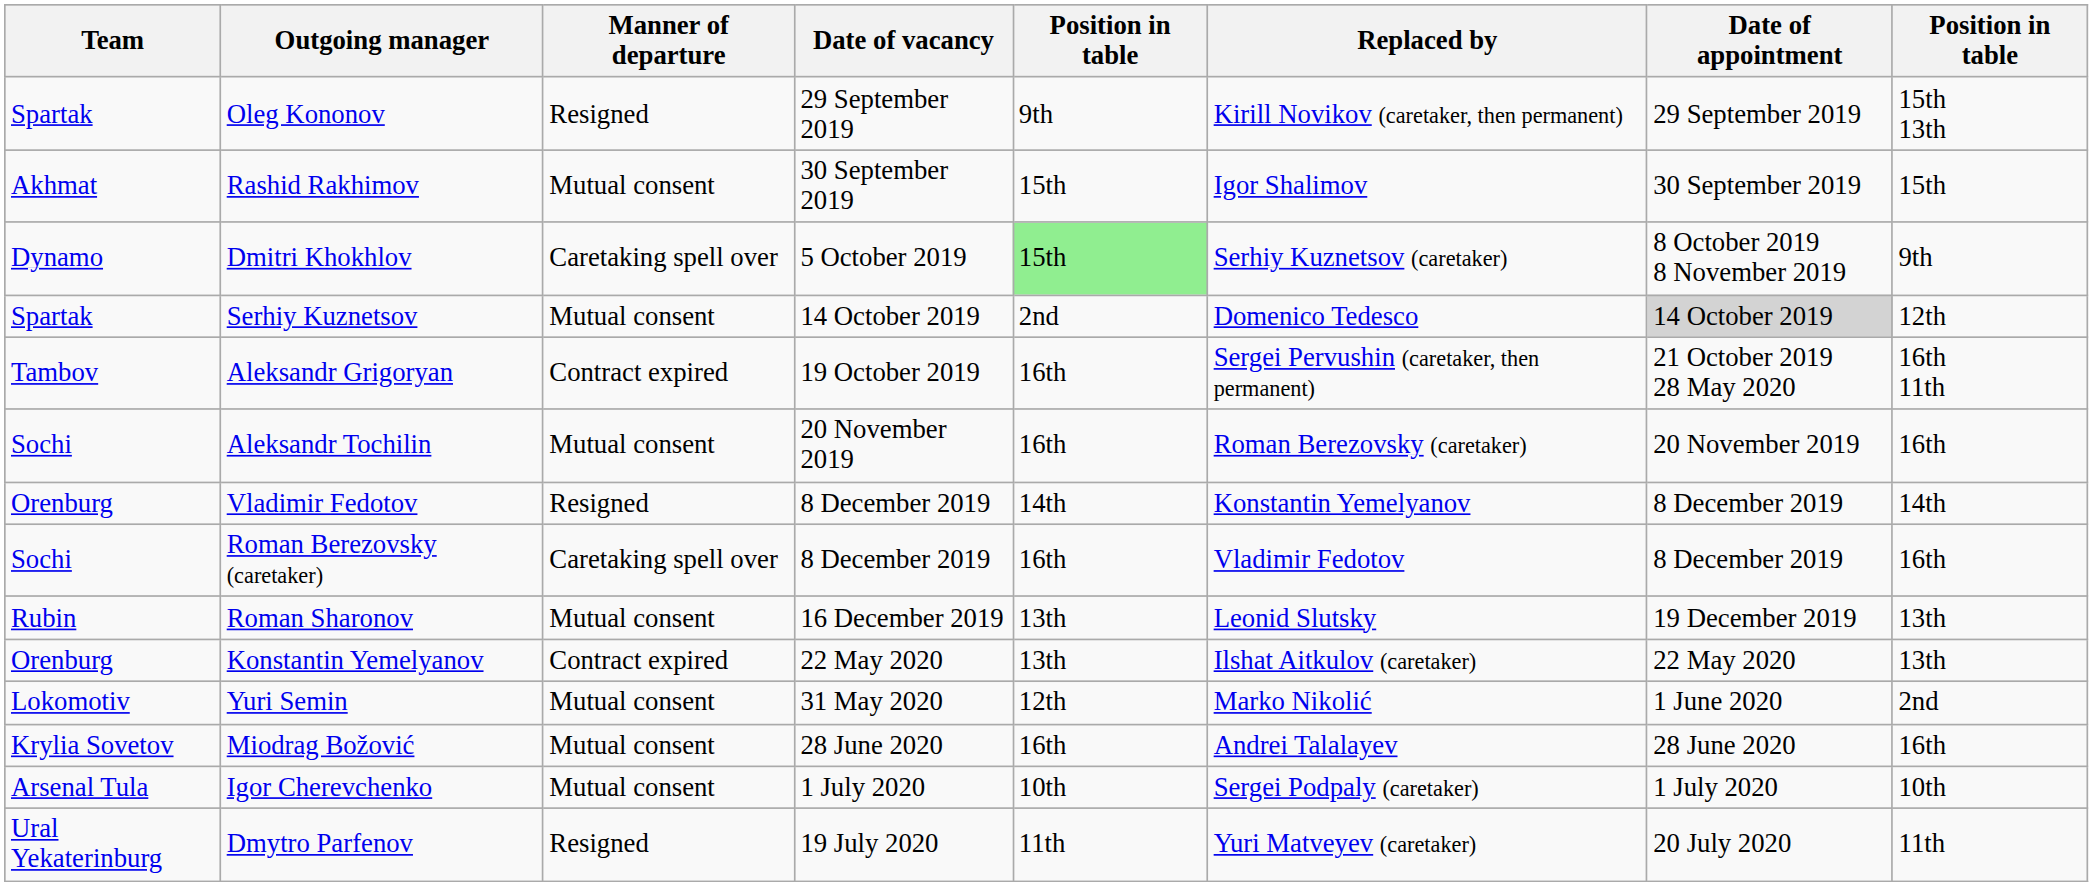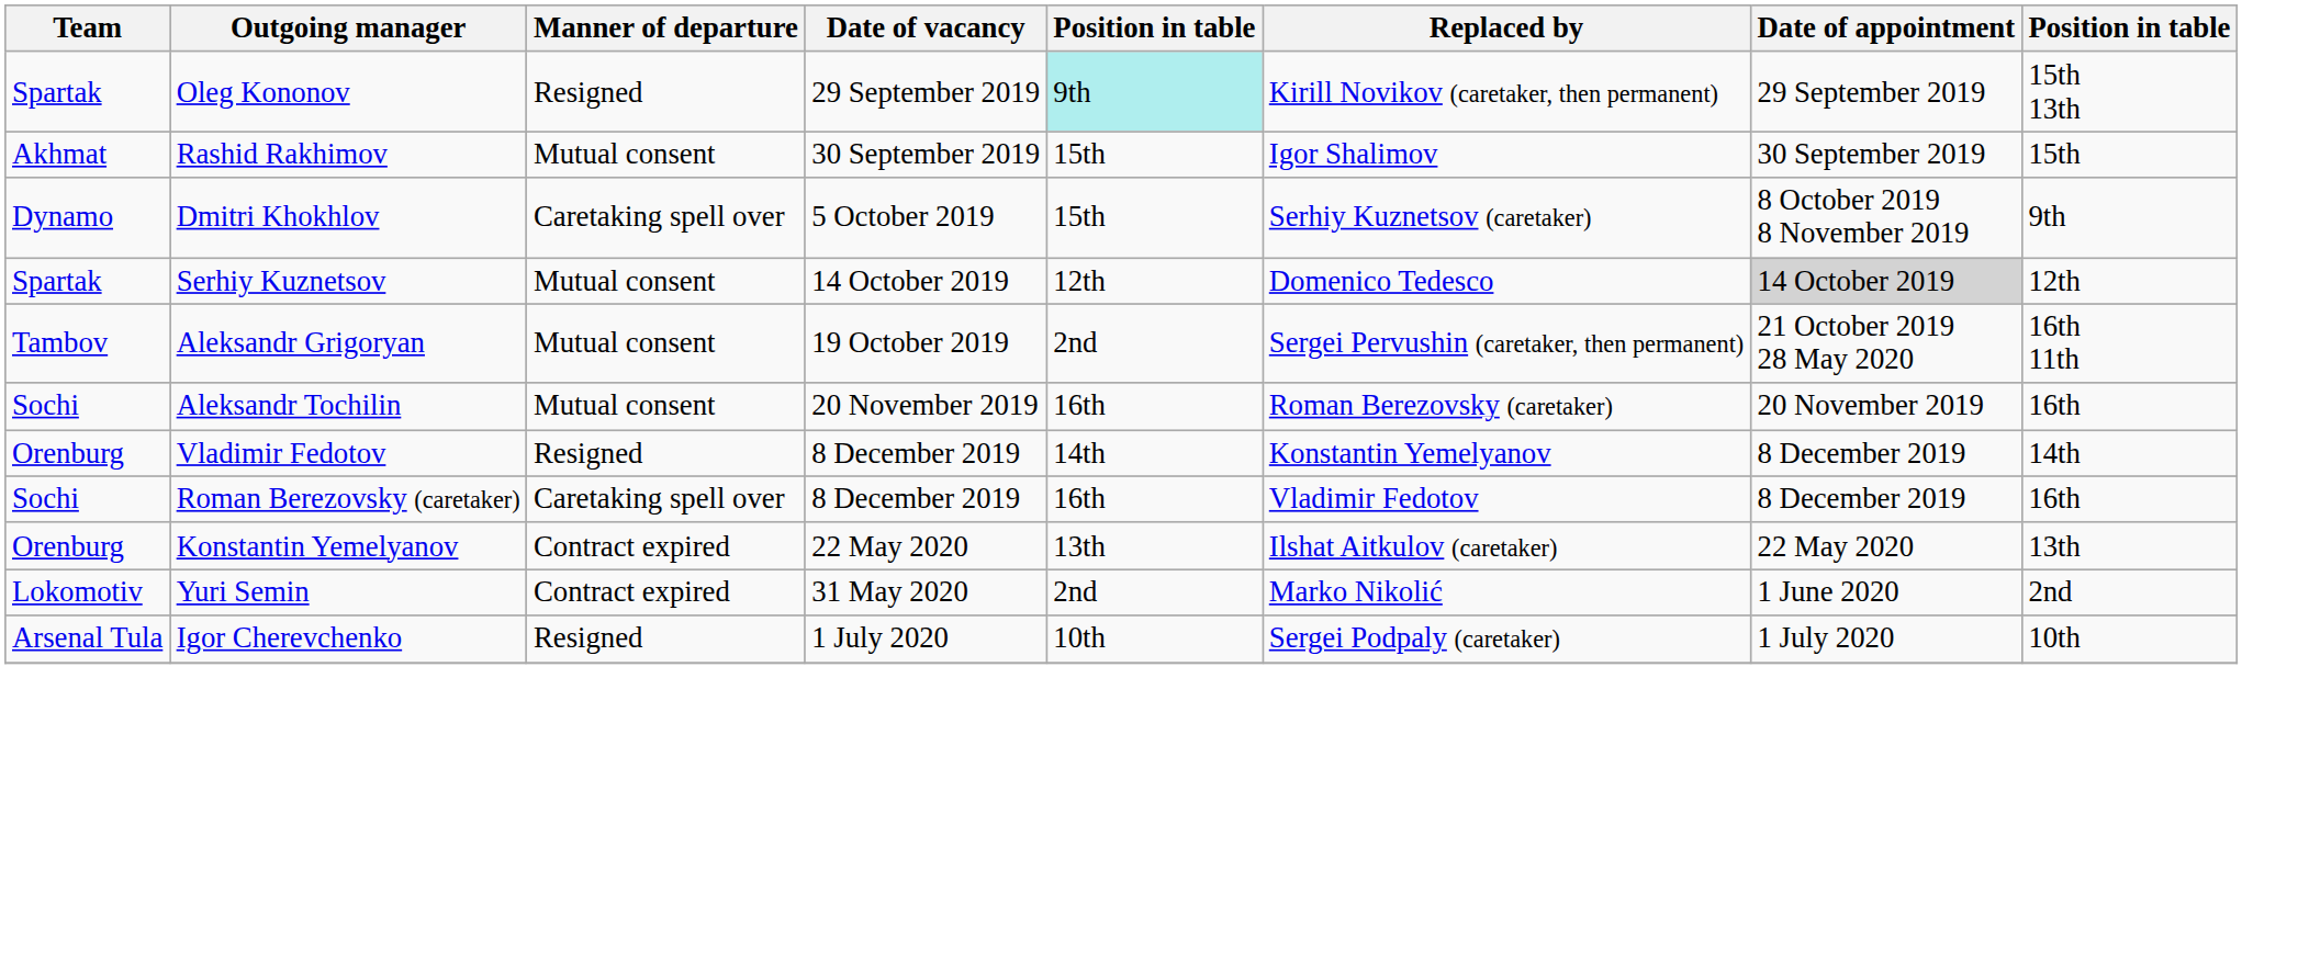 <table class="wikitable">
 <tr>
 <th>Team</th>
 <th>Outgoing manager</th>
 <th>Manner of departure</th>
 <th>Date of vacancy</th>
 <th>Position in table</th>
 <th>Replaced by</th>
 <th>Date of appointment</th>
 <th>Position in table</th>
 </tr>
 <tr>
 <td><a href='#'>Spartak</a></td>
 <td> <a href='#'>Oleg Kononov</a></td>
 <td>Resigned</td>
 <td>29 September 2019</td>
-<td>9th</td>
+<td style="background: paleturquoise;">9th</td>
 <td> <a href='#'>Kirill Novikov</a> <small>(caretaker, then permanent)</small></td>
 <td>29 September 2019</td>
 <td>15th<br>13th</td>
 </tr>
 <tr>
 <td><a href='#'>Akhmat</a></td>
 <td> <a href='#'>Rashid Rakhimov</a></td>
 <td>Mutual consent</td>
 <td>30 September 2019</td>
 <td>15th</td>
 <td> <a href='#'>Igor Shalimov</a></td>
 <td>30 September 2019</td>
 <td>15th</td>
 </tr>
 <tr>
 <td><a href='#'>Dynamo</a></td>
 <td> <a href='#'>Dmitri Khokhlov</a></td>
 <td>Caretaking spell over</td>
 <td>5 October 2019</td>
-<td style="background: lightgreen;">15th</td>
+<td>15th</td>
 <td> <a href='#'>Serhiy Kuznetsov</a> <small>(caretaker)</small></td>
 <td>8 October 2019<br>8 November 2019</td>
 <td>9th</td>
 </tr>
 <tr>
 <td><a href='#'>Spartak</a></td>
 <td> <a href='#'>Serhiy Kuznetsov</a></td>
 <td>Mutual consent</td>
 <td>14 October 2019</td>
-<td>2nd</td>
+<td>12th</td>
 <td> <a href='#'>Domenico Tedesco</a></td>
 <td style="background: lightgrey;">14 October 2019</td>
 <td>12th</td>
 </tr>
 <tr>
 <td><a href='#'>Tambov</a></td>
 <td> <a href='#'>Aleksandr Grigoryan</a></td>
-<td>Contract expired</td>
+<td>Mutual consent</td>
 <td>19 October 2019</td>
-<td>16th</td>
+<td>2nd</td>
 <td> <a href='#'>Sergei Pervushin</a> <small>(caretaker, then permanent)</small></td>
 <td>21 October 2019<br>28 May 2020</td>
 <td>16th<br>11th</td>
 </tr>
 <tr>
 <td><a href='#'>Sochi</a></td>
 <td> <a href='#'>Aleksandr Tochilin</a></td>
 <td>Mutual consent</td>
 <td>20 November 2019</td>
 <td>16th</td>
 <td> <a href='#'>Roman Berezovsky</a> <small>(caretaker)</small></td>
 <td>20 November 2019</td>
 <td>16th</td>
 </tr>
 <tr>
 <td><a href='#'>Orenburg</a></td>
 <td> <a href='#'>Vladimir Fedotov</a></td>
 <td>Resigned</td>
 <td>8 December 2019</td>
 <td>14th</td>
 <td> <a href='#'>Konstantin Yemelyanov</a></td>
 <td>8 December 2019</td>
 <td>14th</td>
 </tr>
 <tr>
 <td><a href='#'>Sochi</a></td>
 <td> <a href='#'>Roman Berezovsky</a> <small>(caretaker)</small></td>
 <td>Caretaking spell over</td>
 <td>8 December 2019</td>
 <td>16th</td>
 <td> <a href='#'>Vladimir Fedotov</a></td>
 <td>8 December 2019</td>
 <td>16th</td>
 </tr>
 <tr>
-<td><a href='#'>Rubin</a></td>
-<td> <a href='#'>Roman Sharonov</a></td>
-<td>Mutual consent</td>
-<td>16 December 2019</td>
-<td>13th</td>
-<td> <a href='#'>Leonid Slutsky</a></td>
-<td>19 December 2019</td>
-<td>13th</td>
-</tr>
-<tr>
 <td><a href='#'>Orenburg</a></td>
 <td> <a href='#'>Konstantin Yemelyanov</a></td>
 <td>Contract expired</td>
 <td>22 May 2020</td>
 <td>13th</td>
 <td> <a href='#'>Ilshat Aitkulov</a> <small>(caretaker)</small></td>
 <td>22 May 2020</td>
 <td>13th</td>
 </tr>
 <tr>
 <td><a href='#'>Lokomotiv</a></td>
 <td> <a href='#'>Yuri Semin</a></td>
-<td>Mutual consent</td>
+<td>Contract expired</td>
 <td>31 May 2020</td>
-<td>12th</td>
+<td>2nd</td>
 <td> <a href='#'>Marko Nikolić</a></td>
 <td>1 June 2020</td>
 <td>2nd</td>
 </tr>
 <tr>
-<td><a href='#'>Krylia Sovetov</a></td>
-<td> <a href='#'>Miodrag Božović</a></td>
-<td>Mutual consent</td>
-<td>28 June 2020</td>
-<td>16th</td>
-<td> <a href='#'>Andrei Talalayev</a></td>
-<td>28 June 2020</td>
-<td>16th</td>
-</tr>
-<tr>
 <td><a href='#'>Arsenal Tula</a></td>
 <td> <a href='#'>Igor Cherevchenko</a></td>
-<td>Mutual consent</td>
+<td>Resigned</td>
 <td>1 July 2020</td>
 <td>10th</td>
 <td> <a href='#'>Sergei Podpaly</a> <small>(caretaker)</small></td>
 <td>1 July 2020</td>
 <td>10th</td>
 </tr>
 <tr>
-<td><a href='#'>Ural Yekaterinburg</a></td>
-<td> <a href='#'>Dmytro Parfenov</a></td>
-<td>Resigned</td>
-<td>19 July 2020</td>
-<td>11th</td>
-<td> <a href='#'>Yuri Matveyev</a> <small>(caretaker)</small></td>
-<td>20 July 2020</td>
-<td>11th</td>
-</tr>
-<tr>
 </tr>
 </table>
